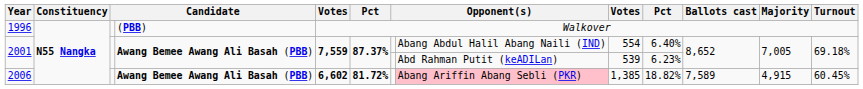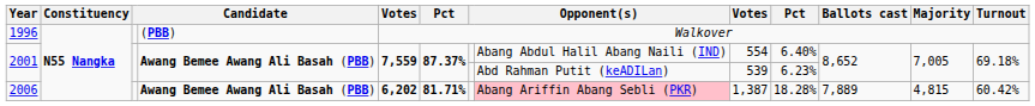 <table class="wikitable" style="margin:0.5em ; font-size:95%">
 <tr>
 <th>Year</th>
 <th>Constituency</th>
 <th colspan=2>Candidate</th>
 <th>Votes</th>
 <th>Pct</th>
 <th colspan=2>Opponent(s)</th>
 <th>Votes</th>
 <th>Pct</th>
 <th>Ballots cast</th>
 <th>Majority</th>
 <th>Turnout</th>
 </tr>
 <tr>
 <td><a href='#'>1996</a></td>
 <td rowspan="4"><strong>N55 <a href='#'>Nangka</a></strong></td>
 <td></td>
 <td> (<a href='#'><strong>PBB</strong></a>)</td>
 <td colspan="9" align="center"><em>Walkover</em></td>
 </tr>
 <tr>
 <td rowspan="2"><a href='#'>2001</a></td>
 <td rowspan="2" ></td>
 <td rowspan="2"><strong>Awang Bemee Awang Ali Basah</strong> (<a href='#'><strong>PBB</strong></a>)</td>
 <td rowspan="2" align=right><strong>7,559</strong></td>
 <td rowspan="2"><strong>87.37%</strong></td>
 <td></td>
 <td>Abang Abdul Halil Abang Naili (<a href='#'>IND</a>)</td>
 <td align=right>554</td>
 <td align=right>6.40%</td>
 <td rowspan="2">8,652</td>
 <td rowspan="2">7,005</td>
 <td rowspan="2">69.18%</td>
 </tr>
 <tr>
 <td></td>
 <td>Abd Rahman Putit (<a href='#'>keADILan</a>)</td>
 <td align=right>539</td>
 <td align=right>6.23%</td>
 </tr>
 <tr>
 <td><a href='#'>2006</a></td>
 <td></td>
 <td><strong>Awang Bemee Awang Ali Basah</strong> (<a href='#'><strong>PBB</strong></a>)</td>
-<td align=right><strong>6,602</strong></td>
-<td><strong>81.72%</strong></td>
+<td align=right><strong>6,202</strong></td>
+<td><strong>81.71%</strong></td>
 <td></td>
 <td style="background: pink;">Abang Ariffin Abang Sebli (<a href='#'>PKR</a>)</td>
-<td align=right>1,385</td>
-<td align=right>18.82%</td>
-<td>7,589</td>
-<td>4,915</td>
-<td>60.45%</td>
+<td align=right>1,387</td>
+<td align=right>18.28%</td>
+<td>7,889</td>
+<td>4,815</td>
+<td>60.42%</td>
 </tr>
 </table>
